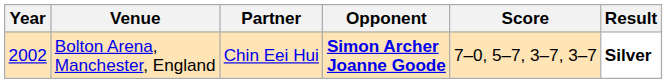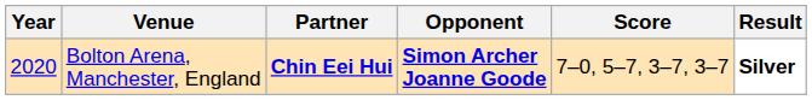 <table class="sortable wikitable" style="font-size: 90%;">
 <tr>
 <th>Year</th>
 <th>Venue</th>
 <th>Partner</th>
 <th>Opponent</th>
 <th>Score</th>
 <th>Result</th>
 </tr>
 <tr style="background:#FFE4B5">
-<td align="center"><a href='#'>2002</a></td>
+<td align="center"><a href='#'>2020</a></td>
 <td align="left"><a href='#'>Bolton Arena</a>,<br><a href='#'>Manchester</a>, England</td>
-<td align="left"> <a href='#'>Chin Eei Hui</a></td>
+<td align="left"><strong> <a href='#'>Chin Eei Hui</a></strong></td>
 <td align="left"><strong> <a href='#'>Simon Archer</a><br> <a href='#'>Joanne Goode</a></strong></td>
 <td align="left">7–0, 5–7, 3–7, 3–7</td>
 <td style="text-align:left; background:white"> <strong>Silver</strong></td>
 </tr>
 </table>
